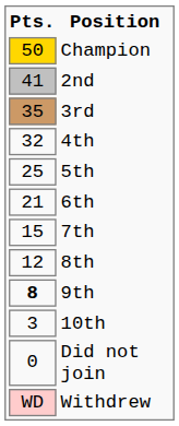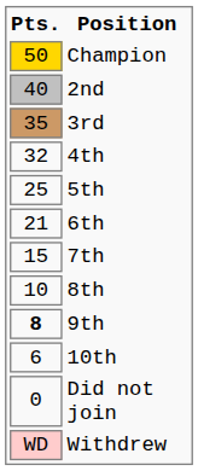 <table bgcolor=#F9F9F9 style="float: right; border: 1px solid gray; margin: .46em 0 0 .2em;">
 <tr>
 <th width="25px">Pts.</th>
 <th width="75px">Position</th>
 </tr>
 <tr>
 <td bgcolor=gold align=center style="border: 1px solid gray;">50</td>
 <td>Champion</td>
 </tr>
 <tr>
-<td bgcolor=silver align=center style="border: 1px solid gray;">41</td>
+<td bgcolor=silver align=center style="border: 1px solid gray;">40</td>
 <td>2nd</td>
 </tr>
 <tr>
 <td bgcolor=#CC9966 align=center style="border: 1px solid gray;">35</td>
 <td>3rd</td>
 </tr>
 <tr>
 <td align=center style="border: 1px solid gray;">32</td>
 <td>4th</td>
 </tr>
 <tr>
 <td align=center style="border: 1px solid gray;">25</td>
 <td>5th</td>
 </tr>
 <tr>
 <td align=center style="border: 1px solid gray;">21</td>
 <td>6th</td>
 </tr>
 <tr>
 <td align=center style="border: 1px solid gray;">15</td>
 <td>7th</td>
 </tr>
 <tr>
-<td align=center style="border: 1px solid gray;">12</td>
+<td align=center style="border: 1px solid gray;">10</td>
 <td>8th</td>
 </tr>
 <tr>
 <td align=center style="border: 1px solid gray;"><strong>8</strong></td>
 <td>9th</td>
 </tr>
 <tr>
-<td align=center style="border: 1px solid gray;">3</td>
+<td align=center style="border: 1px solid gray;">6</td>
 <td>10th</td>
 </tr>
 <tr>
 <td align=center style="border: 1px solid gray;">0</td>
 <td>Did not join</td>
 </tr>
 <tr>
 <td bgcolor=#FFCCCC align=center style="border: 1px solid gray;">WD</td>
 <td>Withdrew</td>
 </tr>
 </table>
